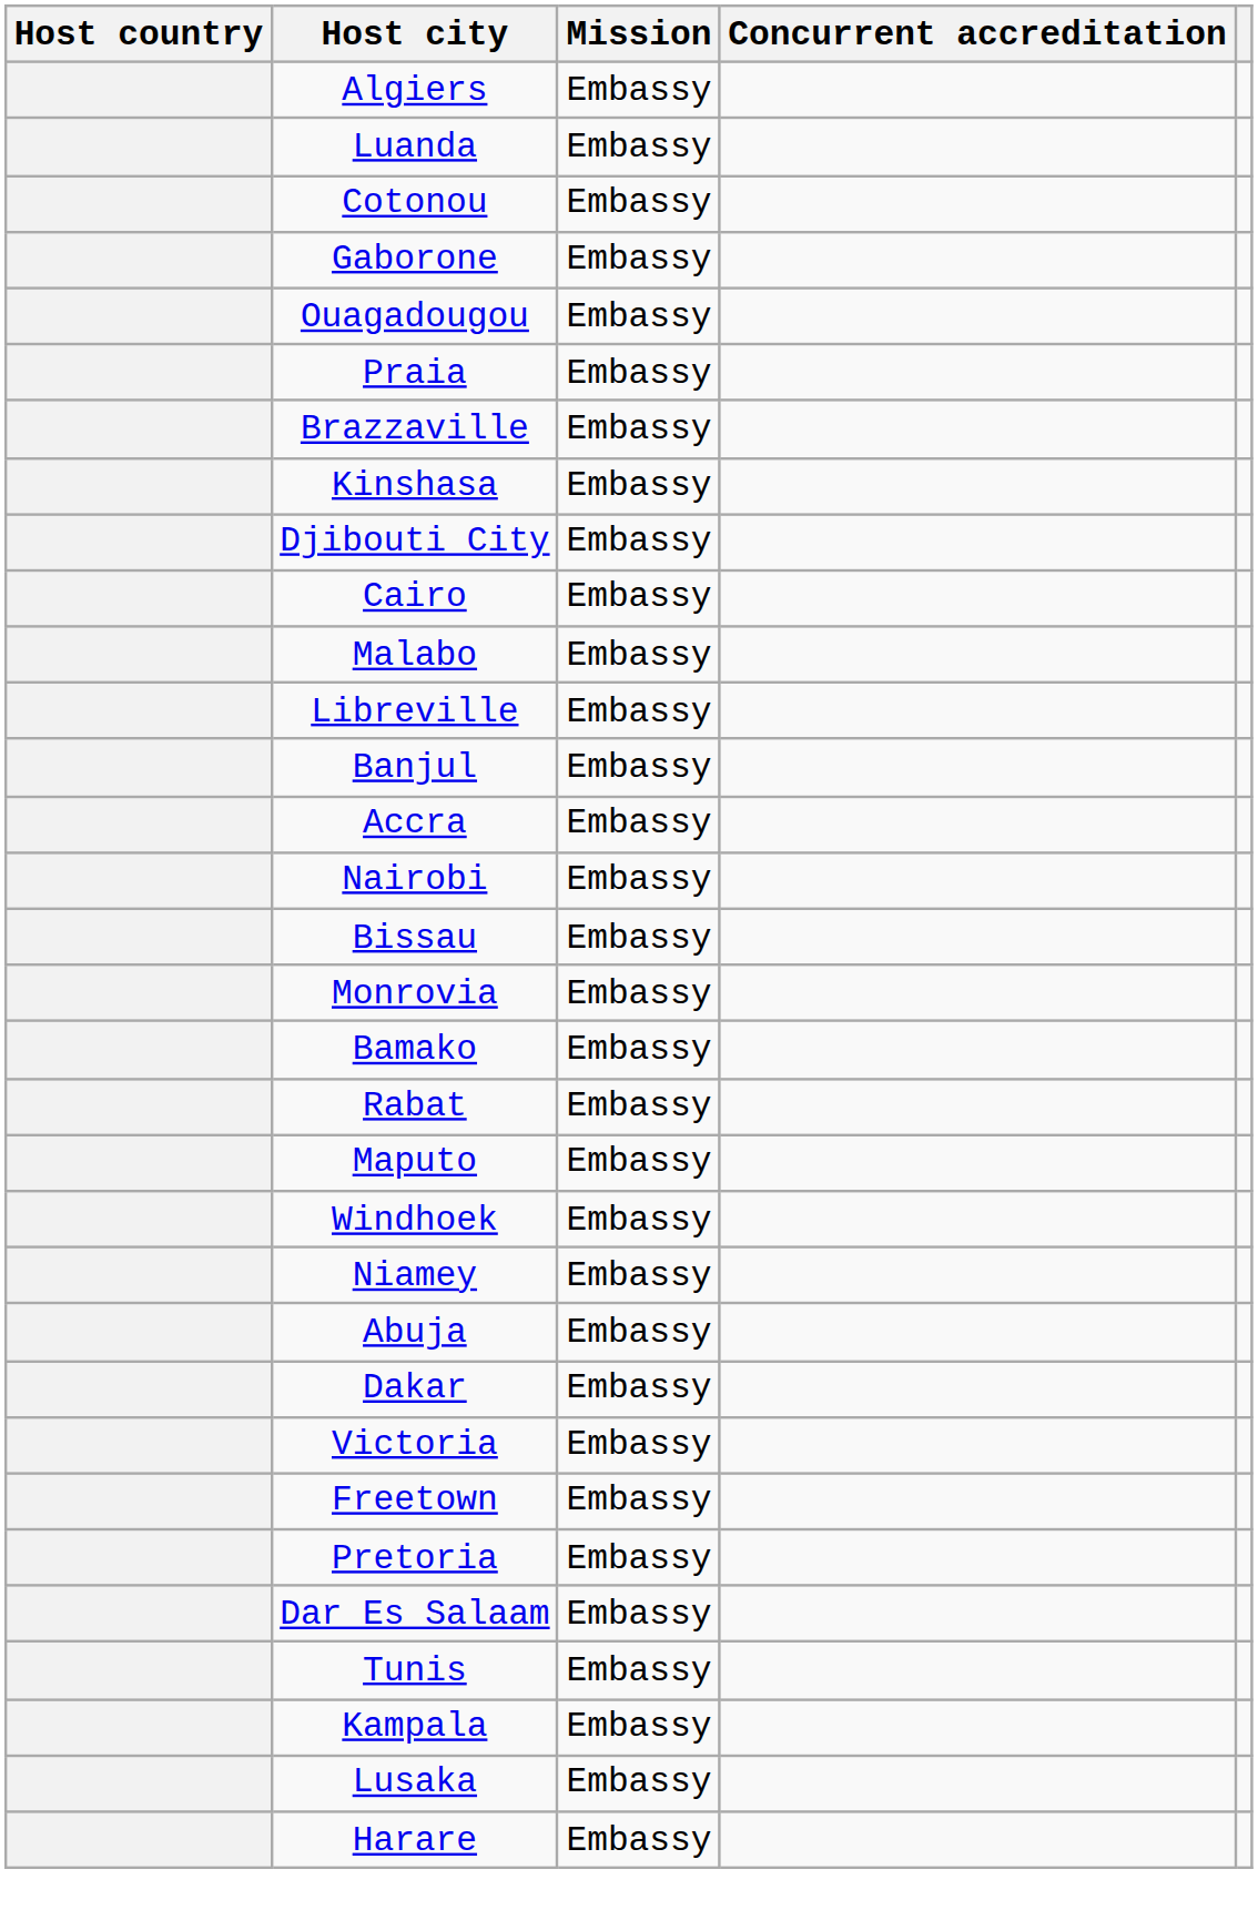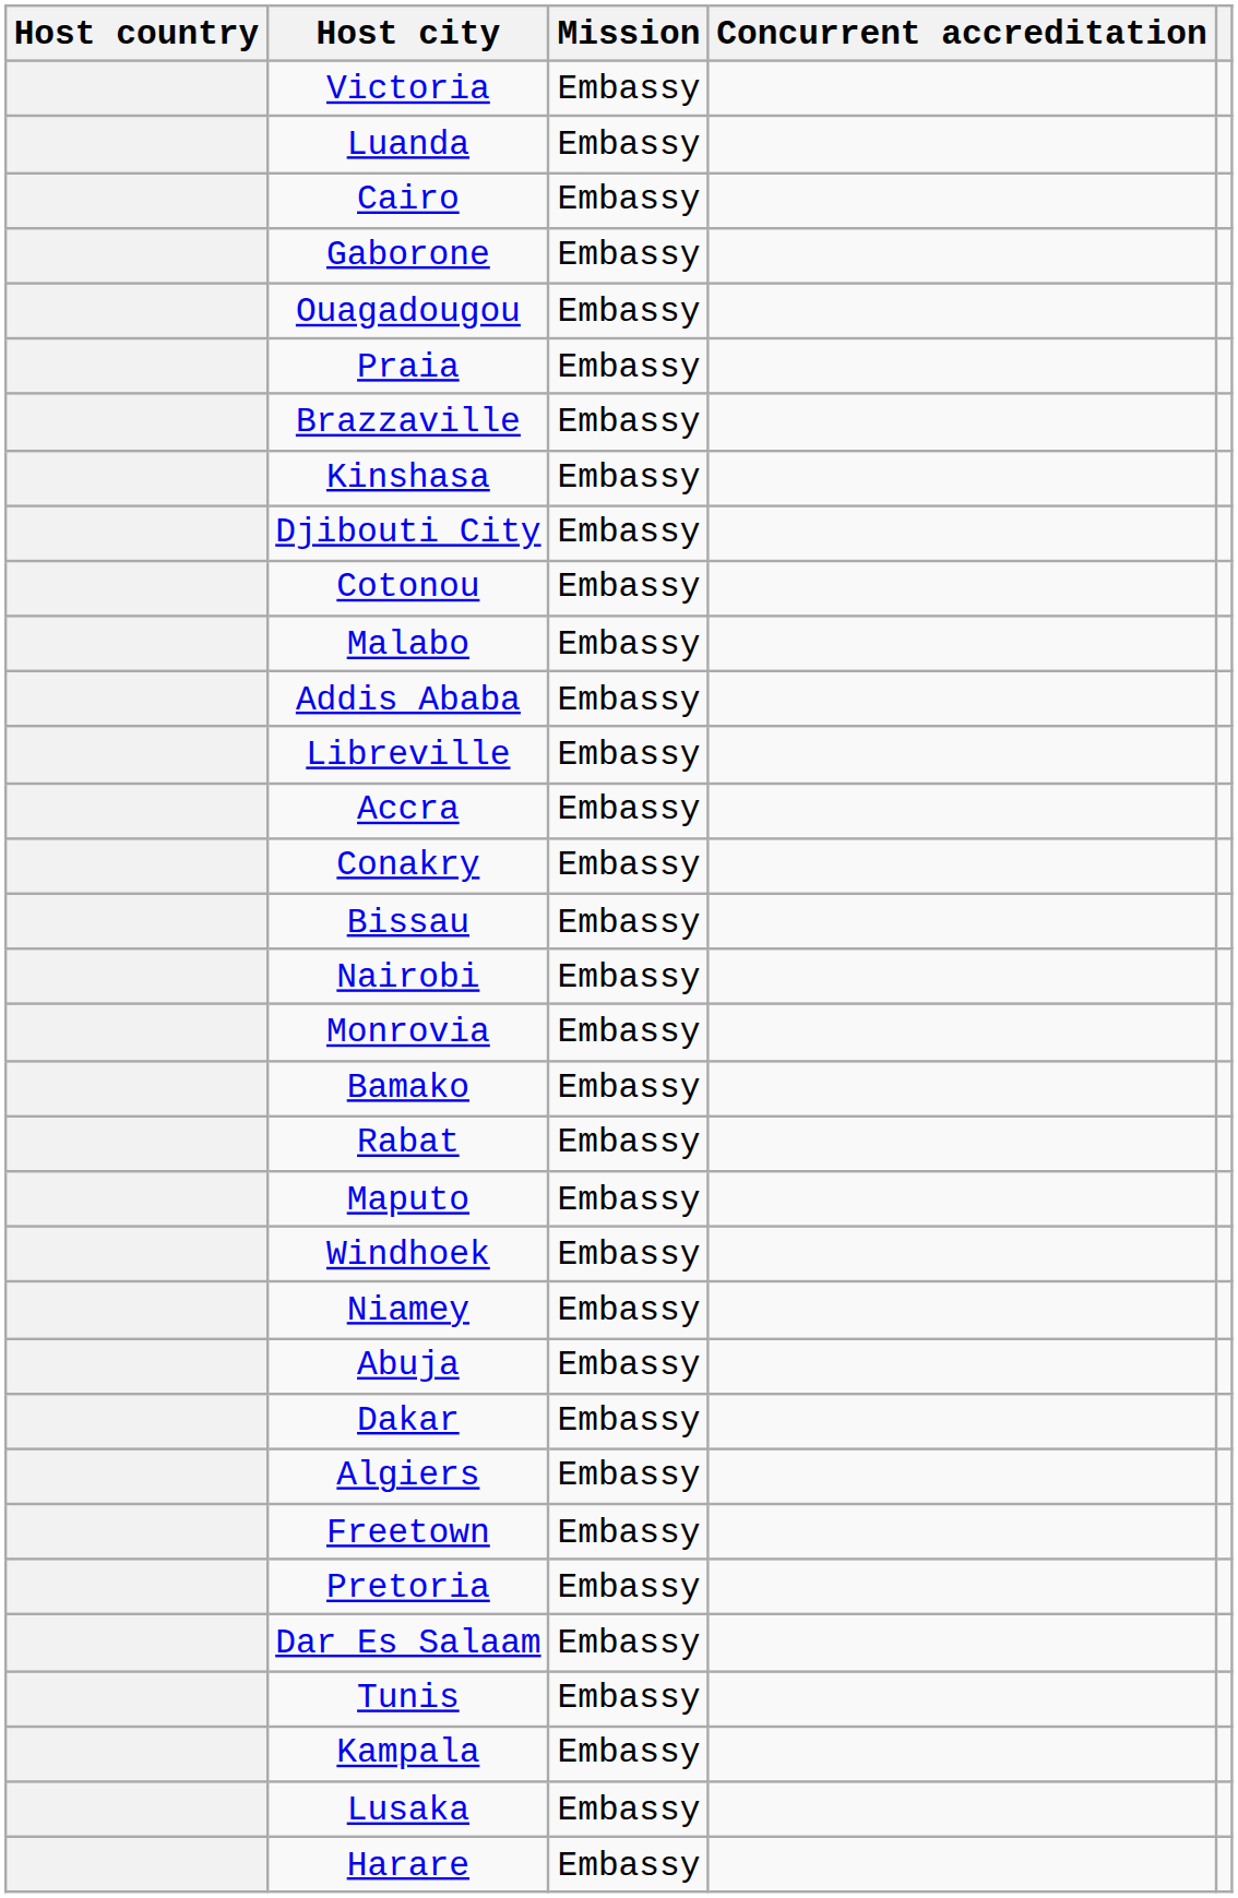 <table class="wikitable plainrowheaders" style="text-align:center;">
 <tr>
 <th scope="col">Host country</th>
 <th scope="col">Host city</th>
 <th scope="col">Mission</th>
 <th scope="col">Concurrent accreditation</th>
 <th scope="col"></th>
 </tr>
 <tr>
 <th scope="row"></th>
-<td><a href='#'>Algiers</a></td>
+<td><a href='#'>Victoria</a></td>
 <td>Embassy</td>
 <td></td>
 <td></td>
 </tr>
 <tr>
 <th scope="row"></th>
 <td><a href='#'>Luanda</a></td>
 <td>Embassy</td>
 <td></td>
 <td></td>
 </tr>
 <tr>
 <th scope="row"></th>
-<td><a href='#'>Cotonou</a></td>
+<td><a href='#'>Cairo</a></td>
 <td>Embassy</td>
 <td></td>
 <td></td>
 </tr>
 <tr>
 <th scope="row"></th>
 <td><a href='#'>Gaborone</a></td>
 <td>Embassy</td>
 <td></td>
 <td></td>
 </tr>
 <tr>
 <th scope="row"></th>
 <td><a href='#'>Ouagadougou</a></td>
 <td>Embassy</td>
 <td></td>
 <td></td>
 </tr>
 <tr>
 <th scope="row"></th>
 <td><a href='#'>Praia</a></td>
 <td>Embassy</td>
 <td></td>
 <td></td>
 </tr>
 <tr>
 <th scope="row"></th>
 <td><a href='#'>Brazzaville</a></td>
 <td>Embassy</td>
 <td></td>
 <td></td>
 </tr>
 <tr>
 <th scope="row"></th>
 <td><a href='#'>Kinshasa</a></td>
 <td>Embassy</td>
 <td></td>
 <td></td>
 </tr>
 <tr>
 <th scope="row"></th>
 <td><a href='#'>Djibouti City</a></td>
 <td>Embassy</td>
 <td></td>
 <td></td>
 </tr>
 <tr>
 <th scope="row"></th>
-<td><a href='#'>Cairo</a></td>
+<td><a href='#'>Cotonou</a></td>
 <td>Embassy</td>
 <td></td>
 <td></td>
 </tr>
 <tr>
 <th scope="row"></th>
 <td><a href='#'>Malabo</a></td>
 <td>Embassy</td>
 <td></td>
 <td></td>
 </tr>
 <tr>
 <th scope="row"></th>
-<td><a href='#'>Libreville</a></td>
+<td><a href='#'>Addis Ababa</a></td>
 <td>Embassy</td>
 <td></td>
 <td></td>
 </tr>
 <tr>
 <th scope="row"></th>
-<td><a href='#'>Banjul</a></td>
+<td><a href='#'>Libreville</a></td>
 <td>Embassy</td>
 <td></td>
 <td></td>
 </tr>
 <tr>
 <th scope="row"></th>
 <td><a href='#'>Accra</a></td>
 <td>Embassy</td>
 <td></td>
 <td></td>
 </tr>
 <tr>
 <th scope="row"></th>
-<td><a href='#'>Nairobi</a></td>
+<td><a href='#'>Conakry</a></td>
 <td>Embassy</td>
 <td></td>
 <td></td>
 </tr>
 <tr>
 <th scope="row"></th>
 <td><a href='#'>Bissau</a></td>
+<td>Embassy</td>
+<td></td>
+<td></td>
+</tr>
+<tr>
+<th scope="row"></th>
+<td><a href='#'>Nairobi</a></td>
 <td>Embassy</td>
 <td></td>
 <td></td>
 </tr>
 <tr>
 <th scope="row"></th>
 <td><a href='#'>Monrovia</a></td>
 <td>Embassy</td>
 <td></td>
 <td></td>
 </tr>
 <tr>
 <th scope="row"></th>
 <td><a href='#'>Bamako</a></td>
 <td>Embassy</td>
 <td></td>
 <td></td>
 </tr>
 <tr>
 <th scope="row"></th>
 <td><a href='#'>Rabat</a></td>
 <td>Embassy</td>
 <td></td>
 <td></td>
 </tr>
 <tr>
 <th scope="row"></th>
 <td><a href='#'>Maputo</a></td>
 <td>Embassy</td>
 <td></td>
 <td></td>
 </tr>
 <tr>
 <th scope="row"></th>
 <td><a href='#'>Windhoek</a></td>
 <td>Embassy</td>
 <td></td>
 <td></td>
 </tr>
 <tr>
 <th scope="row"></th>
 <td><a href='#'>Niamey</a></td>
 <td>Embassy</td>
 <td></td>
 <td></td>
 </tr>
 <tr>
 <th scope="row"></th>
 <td><a href='#'>Abuja</a></td>
 <td>Embassy</td>
 <td><br></td>
 <td></td>
 </tr>
 <tr>
 <th scope="row"></th>
 <td><a href='#'>Dakar</a></td>
 <td>Embassy</td>
 <td></td>
 <td></td>
 </tr>
 <tr>
 <th scope="row"></th>
-<td><a href='#'>Victoria</a></td>
+<td><a href='#'>Algiers</a></td>
 <td>Embassy</td>
 <td></td>
 <td></td>
 </tr>
 <tr>
 <th scope="row"></th>
 <td><a href='#'>Freetown</a></td>
 <td>Embassy</td>
 <td></td>
 <td></td>
 </tr>
 <tr>
 <th scope="row"></th>
 <td><a href='#'>Pretoria</a></td>
 <td>Embassy</td>
 <td></td>
 <td></td>
 </tr>
 <tr>
 <th scope="row"></th>
 <td><a href='#'>Dar Es Salaam</a></td>
 <td>Embassy</td>
 <td></td>
 <td></td>
 </tr>
 <tr>
 <th scope="row"></th>
 <td><a href='#'>Tunis</a></td>
 <td>Embassy</td>
 <td></td>
 <td></td>
 </tr>
 <tr>
 <th scope="row"></th>
 <td><a href='#'>Kampala</a></td>
 <td>Embassy</td>
 <td></td>
 <td></td>
 </tr>
 <tr>
 <th scope="row"></th>
 <td><a href='#'>Lusaka</a></td>
 <td>Embassy</td>
 <td></td>
 <td></td>
 </tr>
 <tr>
 <th scope="row"></th>
 <td><a href='#'>Harare</a></td>
 <td>Embassy</td>
 <td></td>
 <td></td>
 </tr>
 </table>
